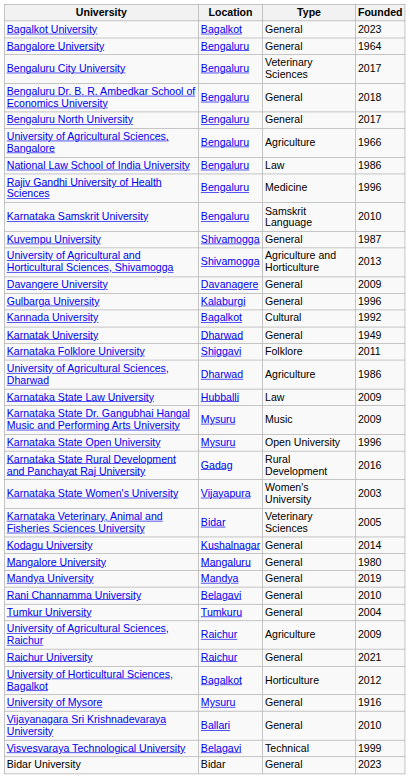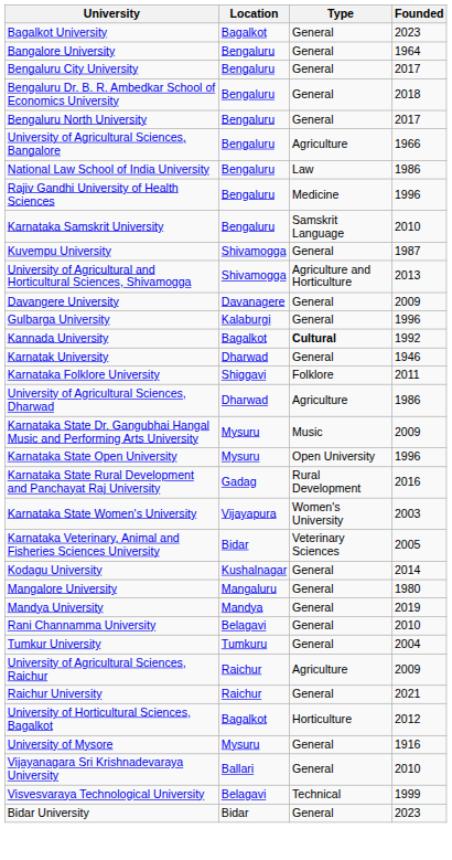 <table class="wikitable sortable">
 <tr>
 <th>University</th>
 <th>Location</th>
 <th>Type</th>
 <th>Founded</th>
 </tr>
 <tr>
 <td><a href='#'>Bagalkot University</a></td>
 <td><a href='#'>Bagalkot</a></td>
 <td>General</td>
 <td>2023</td>
 </tr>
 <tr>
 <td><a href='#'>Bangalore University</a></td>
 <td><a href='#'>Bengaluru</a></td>
 <td>General</td>
 <td>1964</td>
 </tr>
 <tr>
 <td><a href='#'>Bengaluru City University</a></td>
 <td><a href='#'>Bengaluru</a></td>
-<td>Veterinary Sciences</td>
+<td>General</td>
 <td>2017</td>
 </tr>
 <tr>
 <td><a href='#'>Bengaluru Dr. B. R. Ambedkar School of Economics University</a></td>
 <td><a href='#'>Bengaluru</a></td>
 <td>General</td>
 <td>2018</td>
 </tr>
 <tr>
 <td><a href='#'>Bengaluru North University</a></td>
 <td><a href='#'>Bengaluru</a></td>
 <td>General</td>
 <td>2017</td>
 </tr>
 <tr>
 <td><a href='#'>University of Agricultural Sciences, Bangalore</a></td>
 <td><a href='#'>Bengaluru</a></td>
 <td>Agriculture</td>
 <td>1966</td>
 </tr>
 <tr>
 <td><a href='#'>National Law School of India University</a></td>
 <td><a href='#'>Bengaluru</a></td>
 <td>Law</td>
 <td>1986</td>
 </tr>
 <tr>
 <td><a href='#'>Rajiv Gandhi University of Health Sciences</a></td>
 <td><a href='#'>Bengaluru</a></td>
 <td>Medicine</td>
 <td>1996</td>
 </tr>
 <tr>
 <td><a href='#'>Karnataka Samskrit University</a></td>
 <td><a href='#'>Bengaluru</a></td>
 <td>Samskrit Language</td>
 <td>2010</td>
 </tr>
 <tr>
 <td><a href='#'>Kuvempu University</a></td>
 <td><a href='#'>Shivamogga</a></td>
 <td>General</td>
 <td>1987</td>
 </tr>
 <tr>
 <td><a href='#'>University of Agricultural and Horticultural Sciences, Shivamogga</a></td>
 <td><a href='#'>Shivamogga</a></td>
 <td>Agriculture and Horticulture</td>
 <td>2013</td>
 </tr>
 <tr>
 <td><a href='#'>Davangere University</a></td>
 <td><a href='#'>Davanagere</a></td>
 <td>General</td>
 <td>2009</td>
 </tr>
 <tr>
 <td><a href='#'>Gulbarga University</a></td>
 <td><a href='#'>Kalaburgi</a></td>
 <td>General</td>
 <td>1996</td>
 </tr>
 <tr>
 <td><a href='#'>Kannada University</a></td>
 <td><a href='#'>Bagalkot</a></td>
-<td>Cultural</td>
+<td><strong>Cultural</strong></td>
 <td>1992</td>
 </tr>
 <tr>
 <td><a href='#'>Karnatak University</a></td>
 <td><a href='#'>Dharwad</a></td>
 <td>General</td>
-<td>1949</td>
+<td>1946</td>
 </tr>
 <tr>
 <td><a href='#'>Karnataka Folklore University</a></td>
 <td><a href='#'>Shiggavi</a></td>
 <td>Folklore</td>
 <td>2011</td>
 </tr>
 <tr>
 <td><a href='#'>University of Agricultural Sciences, Dharwad</a></td>
 <td><a href='#'>Dharwad</a></td>
 <td>Agriculture</td>
 <td>1986</td>
-</tr>
-<tr>
-<td><a href='#'>Karnataka State Law University</a></td>
-<td><a href='#'>Hubballi</a></td>
-<td>Law</td>
-<td>2009</td>
 </tr>
 <tr>
 <td><a href='#'>Karnataka State Dr. Gangubhai Hangal Music and Performing Arts University</a></td>
 <td><a href='#'>Mysuru</a></td>
 <td>Music</td>
 <td>2009</td>
 </tr>
 <tr>
 <td><a href='#'>Karnataka State Open University</a></td>
 <td><a href='#'>Mysuru</a></td>
 <td>Open University</td>
 <td>1996</td>
 </tr>
 <tr>
 <td><a href='#'>Karnataka State Rural Development and Panchayat Raj University</a></td>
 <td><a href='#'>Gadag</a></td>
 <td>Rural Development</td>
 <td>2016</td>
 </tr>
 <tr>
 <td><a href='#'>Karnataka State Women's University</a></td>
 <td><a href='#'>Vijayapura</a></td>
 <td>Women's University</td>
 <td>2003</td>
 </tr>
 <tr>
 <td><a href='#'>Karnataka Veterinary, Animal and Fisheries Sciences University</a></td>
 <td><a href='#'>Bidar</a></td>
 <td>Veterinary Sciences</td>
 <td>2005</td>
 </tr>
 <tr>
 <td><a href='#'>Kodagu University</a></td>
 <td><a href='#'>Kushalnagar</a></td>
 <td>General</td>
 <td>2014</td>
 </tr>
 <tr>
 <td><a href='#'>Mangalore University</a></td>
 <td><a href='#'>Mangaluru</a></td>
 <td>General</td>
 <td>1980</td>
 </tr>
 <tr>
 <td><a href='#'>Mandya University</a></td>
 <td><a href='#'>Mandya</a></td>
 <td>General</td>
 <td>2019</td>
 </tr>
 <tr>
 <td><a href='#'>Rani Channamma University</a></td>
 <td><a href='#'>Belagavi</a></td>
 <td>General</td>
 <td>2010</td>
 </tr>
 <tr>
 <td><a href='#'>Tumkur University</a></td>
 <td><a href='#'>Tumkuru</a></td>
 <td>General</td>
 <td>2004</td>
 </tr>
 <tr>
 <td><a href='#'>University of Agricultural Sciences, Raichur</a></td>
 <td><a href='#'>Raichur</a></td>
 <td>Agriculture</td>
 <td>2009</td>
 </tr>
 <tr>
 <td><a href='#'>Raichur University </a></td>
 <td><a href='#'>Raichur</a></td>
 <td>General</td>
 <td>2021</td>
 </tr>
 <tr>
 <td><a href='#'>University of Horticultural Sciences, Bagalkot</a></td>
 <td><a href='#'>Bagalkot</a></td>
 <td>Horticulture</td>
 <td>2012</td>
 </tr>
 <tr>
 <td><a href='#'>University of Mysore</a></td>
 <td><a href='#'>Mysuru</a></td>
 <td>General</td>
 <td>1916</td>
 </tr>
 <tr>
 <td><a href='#'>Vijayanagara Sri Krishnadevaraya University</a></td>
 <td><a href='#'>Ballari</a></td>
 <td>General</td>
 <td>2010</td>
 </tr>
 <tr>
 <td><a href='#'>Visvesvaraya Technological University</a></td>
 <td><a href='#'>Belagavi</a></td>
 <td>Technical</td>
 <td>1999</td>
 </tr>
 <tr>
 <td>Bidar University</td>
 <td>Bidar</td>
 <td>General</td>
 <td>2023</td>
 </tr>
 </table>
